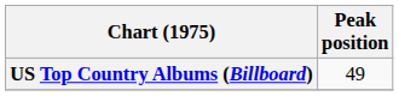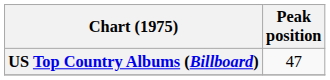 <table class="wikitable plainrowheaders" style="text-align:center">
 <tr>
 <th scope="col">Chart (1975)</th>
 <th scope="col">Peak<br>position</th>
 </tr>
 <tr>
 <th scope="row">US <a href='#'>Top Country Albums</a> (<em><a href='#'>Billboard</a></em>)</th>
-<td align="center">49</td>
+<td align="center">47</td>
 </tr>
 <tr>
 </tr>
 </table>
